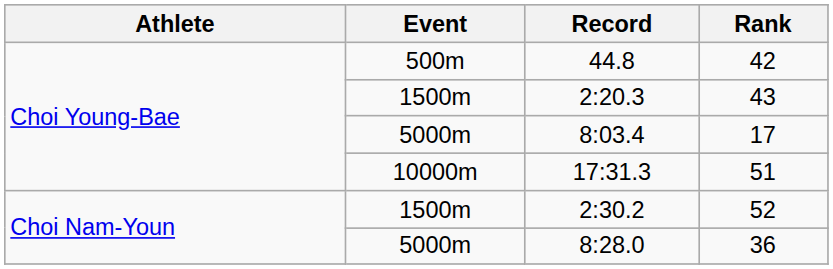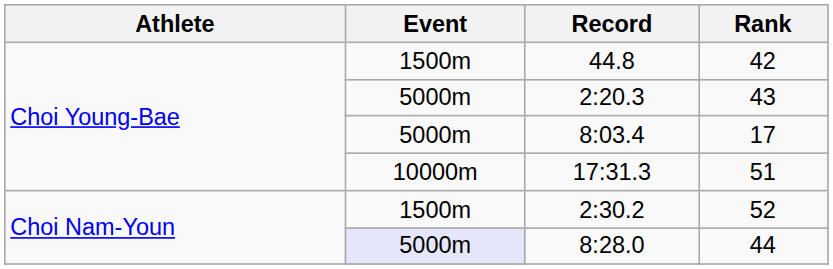 <table class=wikitable style="font-size:90%; text-align:center; width:40%">
 <tr>
 <th>Athlete</th>
 <th>Event</th>
 <th>Record</th>
 <th>Rank</th>
 </tr>
 <tr>
 <td rowspan=4 align=left><a href='#'>Choi Young-Bae</a></td>
-<td>500m</td>
+<td>1500m</td>
 <td>44.8</td>
 <td>42</td>
 </tr>
 <tr>
-<td>1500m</td>
+<td>5000m</td>
 <td>2:20.3</td>
 <td>43</td>
 </tr>
 <tr>
 <td>5000m</td>
 <td>8:03.4</td>
 <td>17</td>
 </tr>
 <tr>
 <td>10000m</td>
 <td>17:31.3</td>
 <td>51</td>
 </tr>
 <tr>
 <td rowspan=2 align=left><a href='#'>Choi Nam-Youn</a></td>
 <td>1500m</td>
 <td>2:30.2</td>
 <td>52</td>
 </tr>
 <tr>
-<td>5000m</td>
+<td style="background: lavender;">5000m</td>
 <td>8:28.0</td>
-<td>36</td>
+<td>44</td>
 </tr>
 </table>
